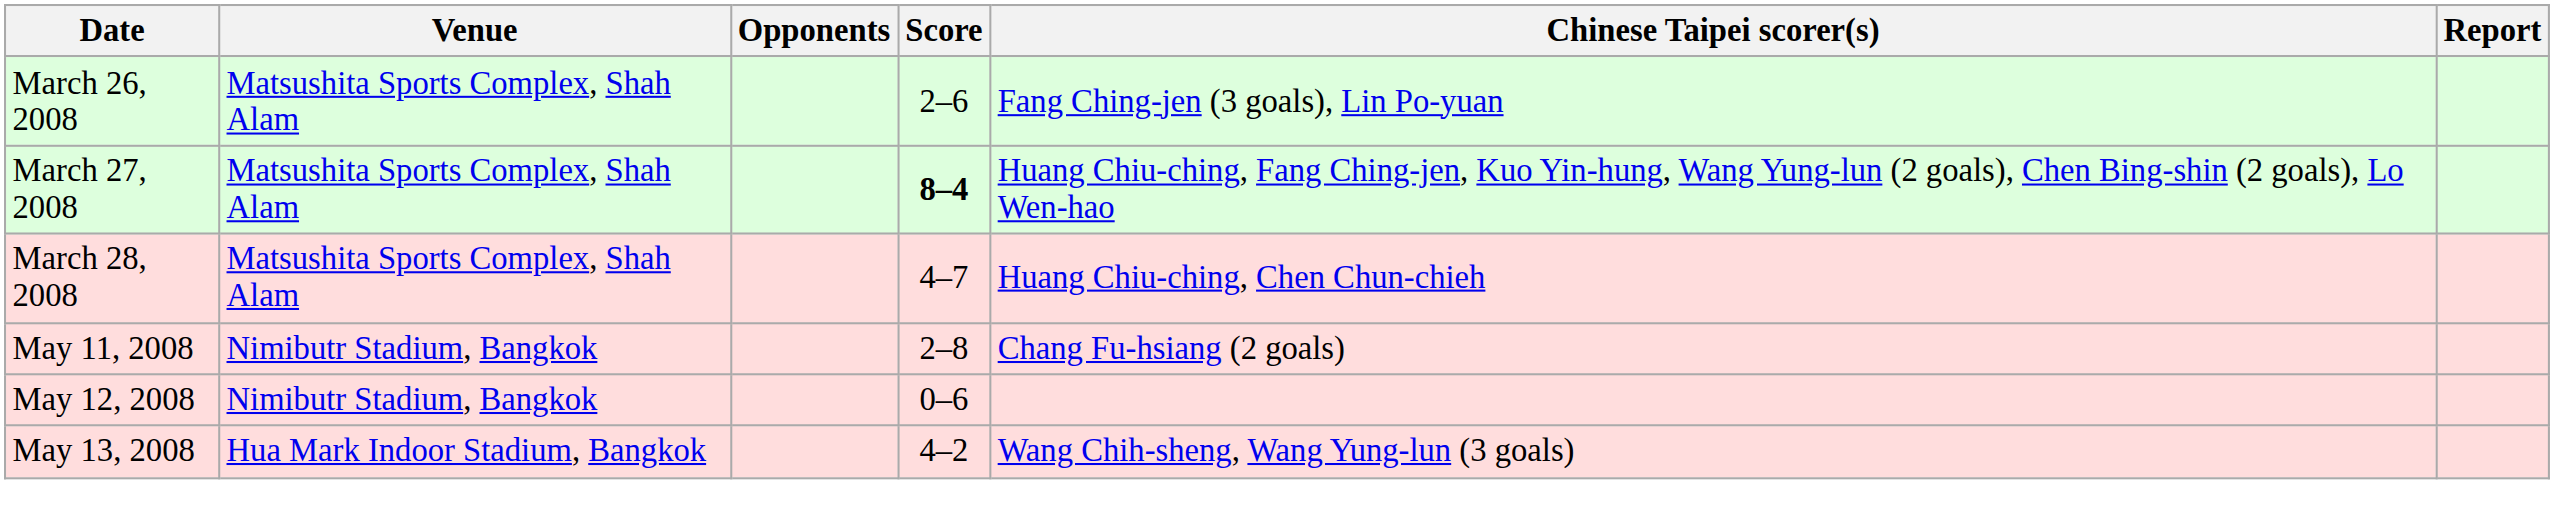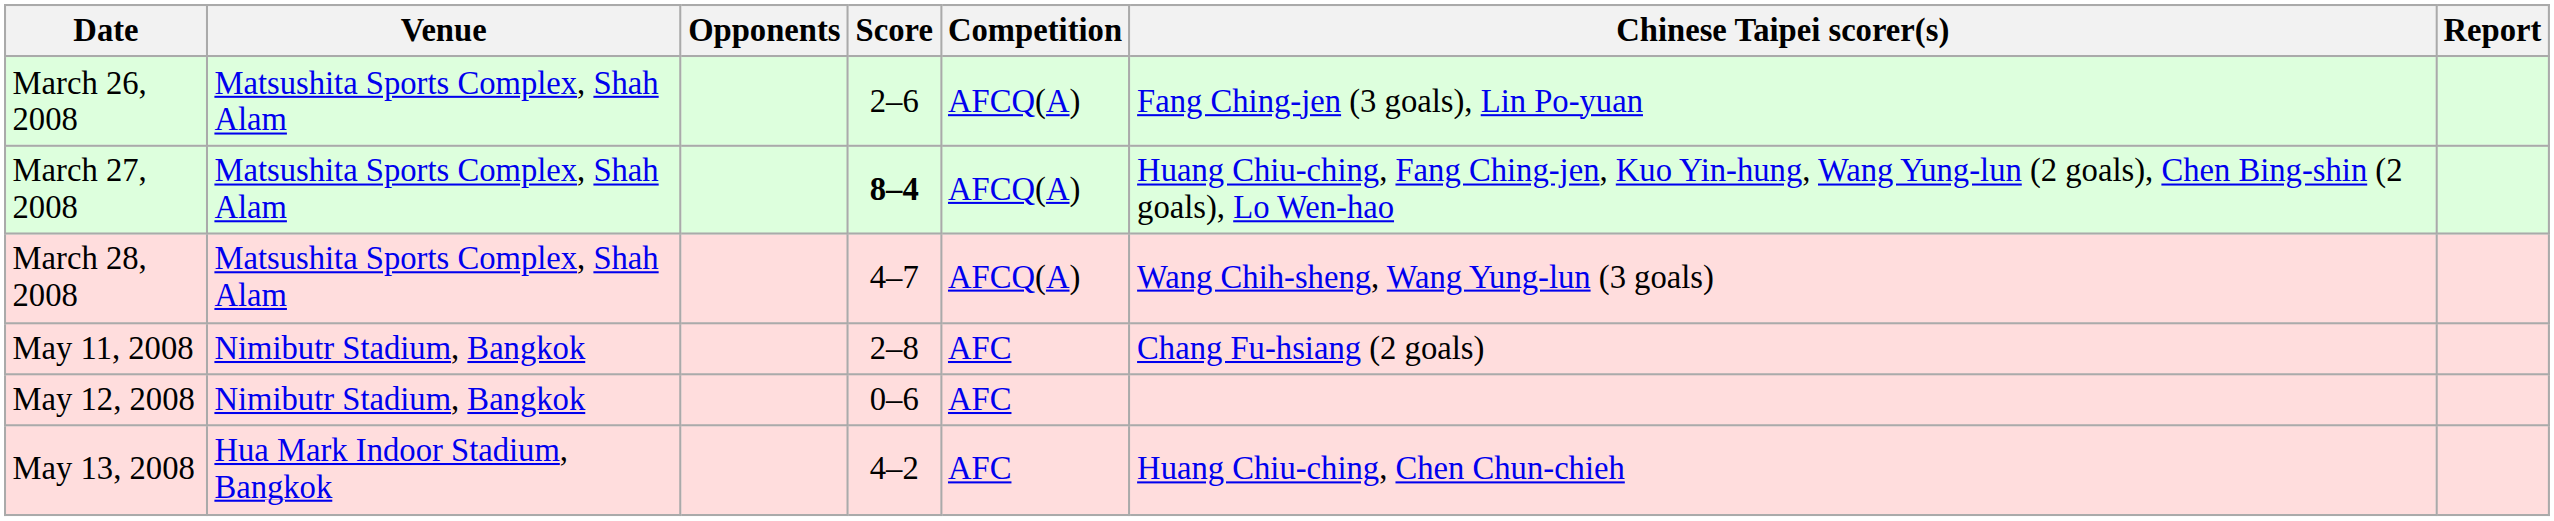 <table class="wikitable">
 <tr>
 <th>Date</th>
 <th>Venue</th>
 <th>Opponents</th>
 <th>Score</th>
+<th>Competition</th>
 <th>Chinese Taipei scorer(s)</th>
 <th>Report</th>
 </tr>
 <tr style="background: #ddffdd;">
 <td>March 26, 2008</td>
 <td><a href='#'>Matsushita Sports Complex</a>, <a href='#'>Shah Alam</a></td>
 <td></td>
 <td style="text-align: center;">2–6</td>
+<td><a href='#'>AFCQ</a>(<a href='#'>A</a>)</td>
 <td><a href='#'>Fang Ching-jen</a> (3 goals), <a href='#'>Lin Po-yuan</a></td>
 <td></td>
 </tr>
 <tr style="background: #ddffdd;">
 <td>March 27, 2008</td>
 <td><a href='#'>Matsushita Sports Complex</a>, <a href='#'>Shah Alam</a></td>
 <td></td>
 <td style="text-align: center;"><strong>8–4</strong></td>
+<td><a href='#'>AFCQ</a>(<a href='#'>A</a>)</td>
 <td><a href='#'>Huang Chiu-ching</a>, <a href='#'>Fang Ching-jen</a>, <a href='#'>Kuo Yin-hung</a>, <a href='#'>Wang Yung-lun</a> (2 goals), <a href='#'>Chen Bing-shin</a> (2 goals), <a href='#'>Lo Wen-hao</a></td>
 <td></td>
 </tr>
 <tr style="background: #ffdddd;">
 <td>March 28, 2008</td>
 <td><a href='#'>Matsushita Sports Complex</a>, <a href='#'>Shah Alam</a></td>
 <td></td>
 <td style="text-align: center;">4–7</td>
-<td><a href='#'>Huang Chiu-ching</a>, <a href='#'>Chen Chun-chieh</a></td>
+<td><a href='#'>AFCQ</a>(<a href='#'>A</a>)</td>
+<td><a href='#'>Wang Chih-sheng</a>, <a href='#'>Wang Yung-lun</a> (3 goals)</td>
 <td></td>
 </tr>
 <tr style="background: #ffdddd;">
 <td>May 11, 2008</td>
 <td><a href='#'>Nimibutr Stadium</a>, <a href='#'>Bangkok</a></td>
 <td></td>
 <td style="text-align: center;">2–8</td>
+<td><a href='#'>AFC</a></td>
 <td><a href='#'>Chang Fu-hsiang</a> (2 goals)</td>
 <td></td>
 </tr>
 <tr style="background: #ffdddd;">
 <td>May 12, 2008</td>
 <td><a href='#'>Nimibutr Stadium</a>, <a href='#'>Bangkok</a></td>
 <td></td>
 <td style="text-align: center;">0–6</td>
+<td><a href='#'>AFC</a></td>
 <td></td>
 <td></td>
 </tr>
 <tr style="background: #ffdddd;">
 <td>May 13, 2008</td>
 <td><a href='#'>Hua Mark Indoor Stadium</a>, <a href='#'>Bangkok</a></td>
 <td></td>
 <td style="text-align: center;">4–2</td>
-<td><a href='#'>Wang Chih-sheng</a>, <a href='#'>Wang Yung-lun</a> (3 goals)</td>
+<td><a href='#'>AFC</a></td>
+<td><a href='#'>Huang Chiu-ching</a>, <a href='#'>Chen Chun-chieh</a></td>
 <td></td>
 </tr>
 </table>
